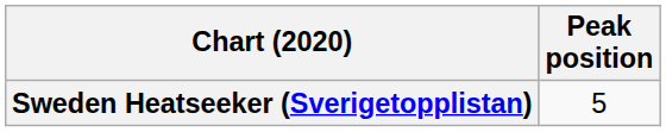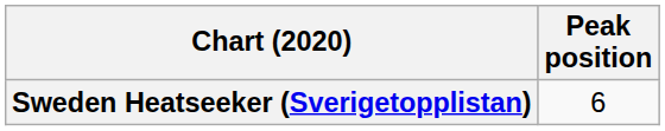 <table class="wikitable plainrowheaders" style="text-align:center">
 <tr>
 <th scope="col">Chart (2020)</th>
 <th scope="col">Peak<br>position</th>
 </tr>
 <tr>
 <th scope="row">Sweden Heatseeker (<a href='#'>Sverigetopplistan</a>)</th>
-<td>5</td>
+<td>6</td>
 </tr>
 </table>
